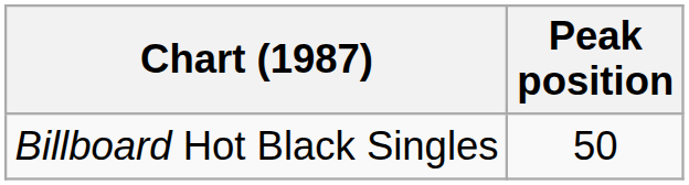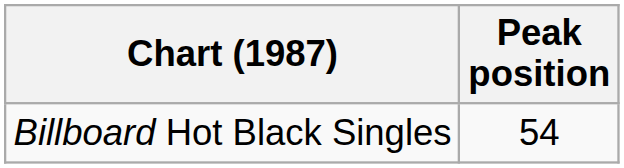 <table class="wikitable">
 <tr>
 <th>Chart (1987)</th>
 <th>Peak<br>position</th>
 </tr>
 <tr>
 <td><em>Billboard</em> Hot Black Singles</td>
-<td style="text-align:center;">50</td>
+<td style="text-align:center;">54</td>
 </tr>
 </table>
